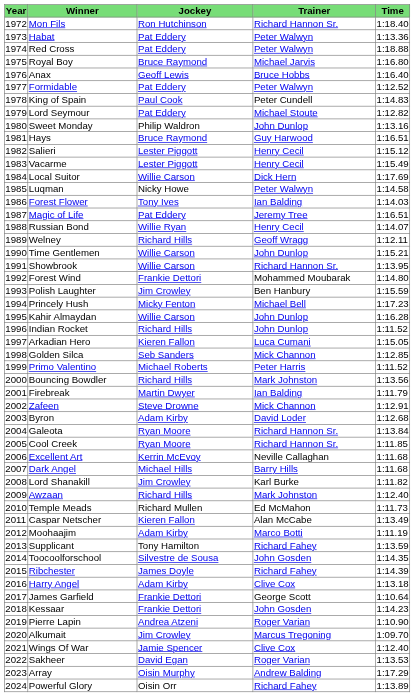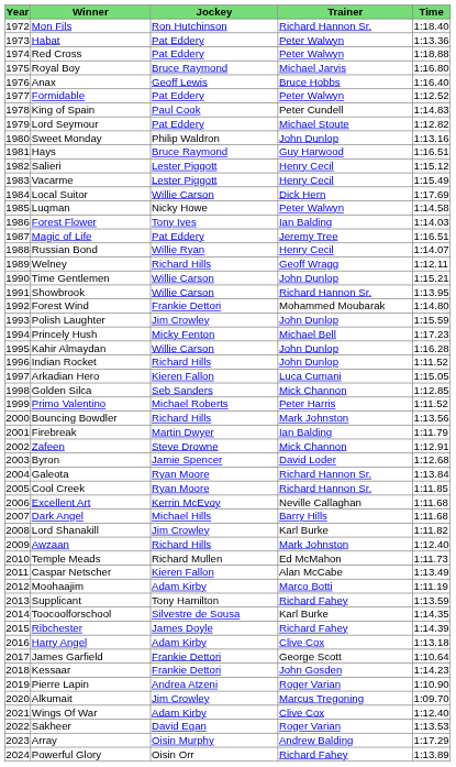 <table class = "sortable" | border="1" style="border-collapse: collapse; font-size:90%">
 <tr bgcolor="#77dd77" align="center">
 <th>Year</th>
 <th>Winner</th>
 <th>Jockey</th>
 <th>Trainer</th>
 <th>Time</th>
 </tr>
 <tr>
 <td>1972</td>
 <td width=160px><a href='#'>Mon Fils</a></td>
 <td width=170px><a href='#'>Ron Hutchinson</a></td>
 <td width=180px><a href='#'>Richard Hannon Sr.</a></td>
 <td>1:18.40</td>
 </tr>
 <tr>
 <td>1973</td>
 <td><a href='#'>Habat</a></td>
 <td><a href='#'>Pat Eddery</a></td>
 <td><a href='#'>Peter Walwyn</a></td>
 <td>1:13.36</td>
 </tr>
 <tr>
 <td>1974</td>
 <td>Red Cross</td>
 <td><a href='#'>Pat Eddery</a></td>
 <td><a href='#'>Peter Walwyn</a></td>
 <td>1:18.88</td>
 </tr>
 <tr>
 <td>1975</td>
 <td>Royal Boy</td>
 <td><a href='#'>Bruce Raymond</a></td>
 <td><a href='#'>Michael Jarvis</a></td>
 <td>1:16.80</td>
 </tr>
 <tr>
 <td>1976</td>
 <td>Anax</td>
 <td><a href='#'>Geoff Lewis</a></td>
 <td><a href='#'>Bruce Hobbs</a></td>
 <td>1:16.40</td>
 </tr>
 <tr>
 <td>1977</td>
 <td><a href='#'>Formidable</a></td>
 <td><a href='#'>Pat Eddery</a></td>
 <td><a href='#'>Peter Walwyn</a></td>
 <td>1:12.52</td>
 </tr>
 <tr>
 <td>1978</td>
 <td>King of Spain</td>
 <td><a href='#'>Paul Cook</a></td>
 <td>Peter Cundell</td>
 <td>1:14.83</td>
 </tr>
 <tr>
 <td>1979</td>
 <td>Lord Seymour</td>
 <td><a href='#'>Pat Eddery</a></td>
 <td><a href='#'>Michael Stoute</a></td>
 <td>1:12.82</td>
 </tr>
 <tr>
 <td>1980</td>
 <td>Sweet Monday</td>
 <td>Philip Waldron</td>
 <td><a href='#'>John Dunlop</a></td>
 <td>1:13.16</td>
 </tr>
 <tr>
 <td>1981</td>
 <td>Hays</td>
 <td><a href='#'>Bruce Raymond</a></td>
 <td><a href='#'>Guy Harwood</a></td>
 <td>1:16.51</td>
 </tr>
 <tr>
 <td>1982</td>
 <td>Salieri</td>
 <td><a href='#'>Lester Piggott</a></td>
 <td><a href='#'>Henry Cecil</a></td>
 <td>1:15.12</td>
 </tr>
 <tr>
 <td>1983</td>
 <td>Vacarme</td>
 <td><a href='#'>Lester Piggott</a></td>
 <td><a href='#'>Henry Cecil</a></td>
 <td>1:15.49</td>
 </tr>
 <tr>
 <td>1984</td>
 <td>Local Suitor</td>
 <td><a href='#'>Willie Carson</a></td>
 <td><a href='#'>Dick Hern</a></td>
 <td>1:17.69</td>
 </tr>
 <tr>
 <td>1985</td>
 <td>Luqman</td>
 <td>Nicky Howe</td>
 <td><a href='#'>Peter Walwyn</a></td>
 <td>1:14.58</td>
 </tr>
 <tr>
 <td>1986</td>
 <td><a href='#'>Forest Flower</a></td>
 <td><a href='#'>Tony Ives</a></td>
 <td><a href='#'>Ian Balding</a></td>
 <td>1:14.03</td>
 </tr>
 <tr>
 <td>1987</td>
 <td><a href='#'>Magic of Life</a></td>
 <td><a href='#'>Pat Eddery</a></td>
 <td><a href='#'>Jeremy Tree</a></td>
 <td>1:16.51</td>
 </tr>
 <tr>
 <td>1988</td>
 <td>Russian Bond</td>
 <td><a href='#'>Willie Ryan</a></td>
 <td><a href='#'>Henry Cecil</a></td>
 <td>1:14.07</td>
 </tr>
 <tr>
 <td>1989</td>
 <td>Welney</td>
 <td><a href='#'>Richard Hills</a></td>
 <td><a href='#'>Geoff Wragg</a></td>
 <td>1:12.11</td>
 </tr>
 <tr>
 <td>1990</td>
 <td>Time Gentlemen</td>
 <td><a href='#'>Willie Carson</a></td>
 <td><a href='#'>John Dunlop</a></td>
 <td>1:15.21</td>
 </tr>
 <tr>
 <td>1991</td>
 <td>Showbrook</td>
 <td><a href='#'>Willie Carson</a></td>
 <td><a href='#'>Richard Hannon Sr.</a></td>
 <td>1:13.95</td>
 </tr>
 <tr>
 <td>1992</td>
 <td>Forest Wind</td>
 <td><a href='#'>Frankie Dettori</a></td>
 <td>Mohammed Moubarak</td>
 <td>1:14.80</td>
 </tr>
 <tr>
 <td>1993</td>
 <td>Polish Laughter</td>
 <td><a href='#'>Jim Crowley</a></td>
-<td>Ben Hanbury</td>
+<td><a href='#'>John Dunlop</a></td>
 <td>1:15.59</td>
 </tr>
 <tr>
 <td>1994</td>
 <td>Princely Hush</td>
 <td><a href='#'>Micky Fenton</a></td>
 <td><a href='#'>Michael Bell</a></td>
 <td>1:17.23</td>
 </tr>
 <tr>
 <td>1995</td>
 <td>Kahir Almaydan</td>
 <td><a href='#'>Willie Carson</a></td>
 <td><a href='#'>John Dunlop</a></td>
 <td>1:16.28</td>
 </tr>
 <tr>
 <td>1996</td>
 <td>Indian Rocket</td>
 <td><a href='#'>Richard Hills</a></td>
 <td><a href='#'>John Dunlop</a></td>
 <td>1:11.52</td>
 </tr>
 <tr>
 <td>1997</td>
 <td>Arkadian Hero</td>
 <td><a href='#'>Kieren Fallon</a></td>
 <td><a href='#'>Luca Cumani</a></td>
 <td>1:15.05</td>
 </tr>
 <tr>
 <td>1998</td>
 <td>Golden Silca</td>
 <td><a href='#'>Seb Sanders</a></td>
 <td><a href='#'>Mick Channon</a></td>
 <td>1:12.85</td>
 </tr>
 <tr>
 <td>1999</td>
 <td><a href='#'>Primo Valentino</a></td>
 <td><a href='#'>Michael Roberts</a></td>
 <td><a href='#'>Peter Harris</a></td>
 <td>1:11.52</td>
 </tr>
 <tr>
 <td>2000</td>
 <td>Bouncing Bowdler</td>
 <td><a href='#'>Richard Hills</a></td>
 <td><a href='#'>Mark Johnston</a></td>
 <td>1:13.56</td>
 </tr>
 <tr>
 <td>2001</td>
 <td>Firebreak</td>
 <td><a href='#'>Martin Dwyer</a></td>
 <td><a href='#'>Ian Balding</a></td>
 <td>1:11.79</td>
 </tr>
 <tr>
 <td>2002</td>
 <td><a href='#'>Zafeen</a></td>
 <td><a href='#'>Steve Drowne</a></td>
 <td><a href='#'>Mick Channon</a></td>
 <td>1:12.91</td>
 </tr>
 <tr>
 <td>2003</td>
 <td>Byron</td>
-<td><a href='#'>Adam Kirby</a></td>
+<td><a href='#'>Jamie Spencer</a></td>
 <td><a href='#'>David Loder</a></td>
 <td>1:12.68</td>
 </tr>
 <tr>
 <td>2004</td>
 <td>Galeota</td>
 <td><a href='#'>Ryan Moore</a></td>
 <td><a href='#'>Richard Hannon Sr.</a></td>
 <td>1:13.84</td>
 </tr>
 <tr>
 <td>2005</td>
 <td>Cool Creek</td>
 <td><a href='#'>Ryan Moore</a></td>
 <td><a href='#'>Richard Hannon Sr.</a></td>
 <td>1:11.85</td>
 </tr>
 <tr>
 <td>2006</td>
 <td><a href='#'>Excellent Art</a></td>
 <td><a href='#'>Kerrin McEvoy</a></td>
 <td>Neville Callaghan</td>
 <td>1:11.68</td>
 </tr>
 <tr>
 <td>2007</td>
 <td><a href='#'>Dark Angel</a></td>
 <td><a href='#'>Michael Hills</a></td>
 <td><a href='#'>Barry Hills</a></td>
 <td>1:11.68</td>
 </tr>
 <tr>
 <td>2008</td>
 <td>Lord Shanakill</td>
 <td><a href='#'>Jim Crowley</a></td>
 <td>Karl Burke</td>
 <td>1:11.82</td>
 </tr>
 <tr>
 <td>2009</td>
 <td><a href='#'>Awzaan</a></td>
 <td><a href='#'>Richard Hills</a></td>
 <td><a href='#'>Mark Johnston</a></td>
 <td>1:12.40</td>
 </tr>
 <tr>
 <td>2010</td>
 <td>Temple Meads</td>
 <td>Richard Mullen</td>
 <td>Ed McMahon</td>
 <td>1:11.73</td>
 </tr>
 <tr>
 <td>2011</td>
 <td>Caspar Netscher</td>
 <td><a href='#'>Kieren Fallon</a></td>
 <td>Alan McCabe</td>
 <td>1:13.49</td>
 </tr>
 <tr>
 <td>2012</td>
 <td>Moohaajim</td>
 <td><a href='#'>Adam Kirby</a></td>
 <td><a href='#'>Marco Botti</a></td>
 <td>1:11.19</td>
 </tr>
 <tr>
 <td>2013</td>
 <td>Supplicant</td>
 <td>Tony Hamilton</td>
 <td><a href='#'>Richard Fahey</a></td>
 <td>1:13.59</td>
 </tr>
 <tr>
 <td>2014</td>
 <td>Toocoolforschool</td>
 <td><a href='#'>Silvestre de Sousa</a></td>
-<td><a href='#'>John Gosden</a></td>
+<td>Karl Burke</td>
 <td>1:14.35</td>
 </tr>
 <tr>
 <td>2015</td>
 <td><a href='#'>Ribchester</a></td>
 <td><a href='#'>James Doyle</a></td>
 <td><a href='#'>Richard Fahey</a></td>
 <td>1:14.39</td>
 </tr>
 <tr>
 <td>2016</td>
 <td><a href='#'>Harry Angel</a></td>
 <td><a href='#'>Adam Kirby</a></td>
 <td><a href='#'>Clive Cox</a></td>
 <td>1:13.18</td>
 </tr>
 <tr>
 <td>2017</td>
 <td>James Garfield</td>
 <td><a href='#'>Frankie Dettori</a></td>
 <td>George Scott</td>
 <td>1:10.64</td>
 </tr>
 <tr>
 <td>2018</td>
 <td>Kessaar</td>
 <td><a href='#'>Frankie Dettori</a></td>
 <td><a href='#'>John Gosden</a></td>
 <td>1:14.23</td>
 </tr>
 <tr>
 <td>2019</td>
 <td>Pierre Lapin</td>
 <td><a href='#'>Andrea Atzeni</a></td>
 <td><a href='#'>Roger Varian</a></td>
 <td>1:10.90</td>
 </tr>
 <tr>
 <td>2020</td>
 <td>Alkumait</td>
 <td><a href='#'>Jim Crowley</a></td>
 <td><a href='#'>Marcus Tregoning</a></td>
 <td>1:09.70</td>
 </tr>
 <tr>
 <td>2021</td>
 <td>Wings Of War</td>
-<td><a href='#'>Jamie Spencer</a></td>
+<td><a href='#'>Adam Kirby</a></td>
 <td><a href='#'>Clive Cox</a></td>
 <td>1:12.40</td>
 </tr>
 <tr>
 <td>2022</td>
 <td>Sakheer</td>
 <td><a href='#'>David Egan</a></td>
 <td><a href='#'>Roger Varian</a></td>
 <td>1:13.53</td>
 </tr>
 <tr>
 <td>2023</td>
 <td>Array</td>
 <td><a href='#'>Oisin Murphy</a></td>
 <td><a href='#'>Andrew Balding</a></td>
 <td>1:17.29</td>
 </tr>
 <tr>
 <td>2024</td>
 <td>Powerful Glory</td>
 <td>Oisin Orr</td>
 <td><a href='#'>Richard Fahey</a></td>
 <td>1:13.89</td>
 </tr>
 </table>
